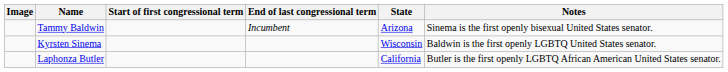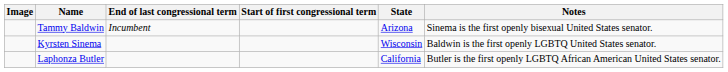 <table class="wikitable sortable">
 <tr>
 <th>Image</th>
 <th>Name</th>
+<th>End of last congressional term</th>
 <th>Start of first congressional term</th>
-<th>End of last congressional term</th>
 <th>State</th>
 <th class="unsortable">Notes</th>
 </tr>
 <tr>
 <td></td>
 <td><a href='#'>Tammy Baldwin</a></td>
+<td><em>Incumbent</em></td>
 <td></td>
-<td><em>Incumbent</em></td>
 <td><a href='#'>Arizona</a></td>
 <td>Sinema is the first openly bisexual United States senator.</td>
 </tr>
 <tr>
 <td></td>
 <td><a href='#'>Kyrsten Sinema</a></td>
 <td></td>
 <td></td>
 <td><a href='#'>Wisconsin</a></td>
 <td>Baldwin is the first openly LGBTQ United States senator.</td>
 </tr>
 <tr>
 <td></td>
 <td><a href='#'>Laphonza Butler</a></td>
 <td></td>
 <td></td>
 <td><a href='#'>California</a></td>
 <td>Butler is the first openly LGBTQ African American United States senator.</td>
 </tr>
 </table>
